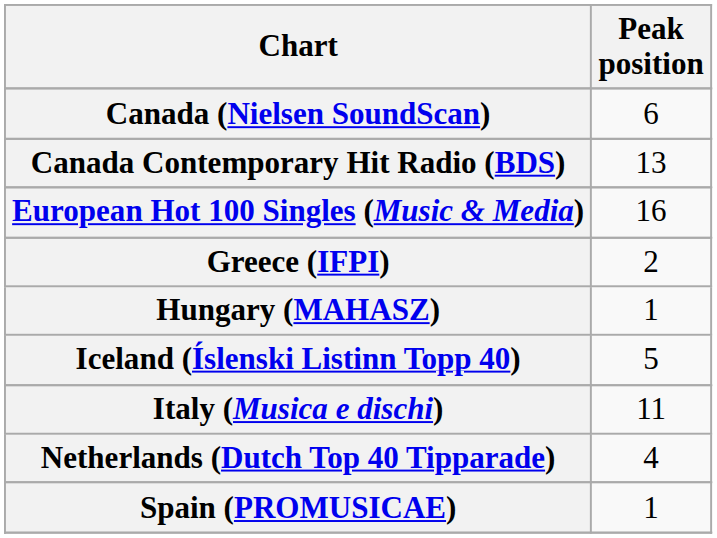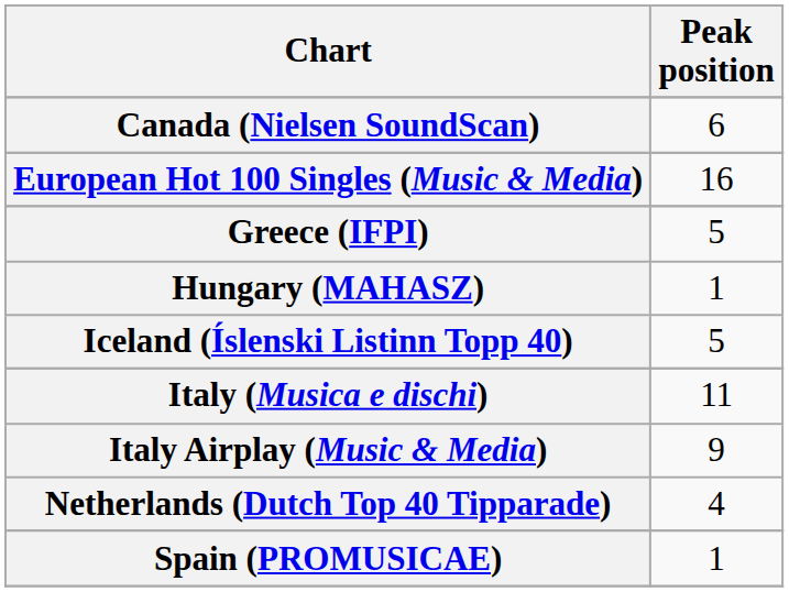 <table class="wikitable sortable plainrowheaders" style="text-align:center">
 <tr>
 <th scope="col">Chart</th>
 <th scope="col">Peak<br>position</th>
 </tr>
 <tr>
 </tr>
 <tr>
 </tr>
 <tr>
 </tr>
 <tr>
 </tr>
 <tr>
 <th scope="row">Canada (<a href='#'>Nielsen SoundScan</a>)</th>
 <td>6</td>
 </tr>
 <tr>
 </tr>
 <tr>
 </tr>
 <tr>
-<th scope="row">Canada Contemporary Hit Radio (<a href='#'>BDS</a>)</th>
-<td>13</td>
-</tr>
-<tr>
 </tr>
 <tr>
 <th scope="row"><a href='#'>European Hot 100 Singles</a> (<em><a href='#'>Music & Media</a></em>)</th>
 <td>16</td>
 </tr>
 <tr>
 </tr>
 <tr>
 </tr>
 <tr>
 </tr>
 <tr>
 <th scope="row">Greece (<a href='#'>IFPI</a>)</th>
-<td>2</td>
+<td>5</td>
 </tr>
 <tr>
 <th scope="row">Hungary (<a href='#'>MAHASZ</a>)</th>
 <td>1</td>
 </tr>
 <tr>
 <th scope="row">Iceland (<a href='#'>Íslenski Listinn Topp 40</a>)</th>
 <td>5</td>
 </tr>
 <tr>
 </tr>
 <tr>
 <th scope="row">Italy (<em><a href='#'>Musica e dischi</a></em>)</th>
 <td>11</td>
+</tr>
+<tr>
+<th scope="row">Italy Airplay (<em><a href='#'>Music & Media</a></em>)</th>
+<td>9</td>
 </tr>
 <tr>
 <th scope="row">Netherlands (<a href='#'>Dutch Top 40 Tipparade</a>)</th>
 <td>4</td>
 </tr>
 <tr>
 </tr>
 <tr>
 </tr>
 <tr>
 </tr>
 <tr>
 <th scope="row">Spain (<a href='#'>PROMUSICAE</a>)</th>
 <td>1</td>
 </tr>
 <tr>
 </tr>
 <tr>
 </tr>
 <tr>
 </tr>
 <tr>
 </tr>
 <tr>
 </tr>
 <tr>
 </tr>
 <tr>
 </tr>
 </table>
